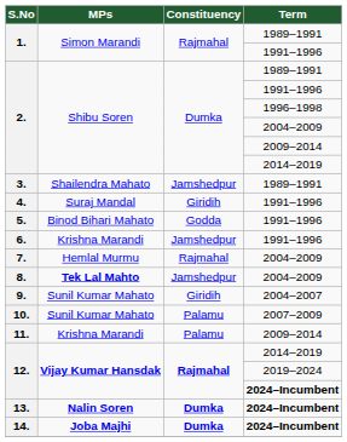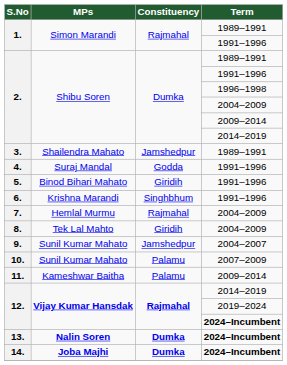 <table class="wikitable sortable" style="text-align:center;">
 <tr>
 <th Style="background-color:#215B30; color:white">S.No</th>
 <th Style="background-color:#215B30; color:white">MPs</th>
 <th Style="background-color:#215B30; color:white">Constituency</th>
 <th Style="background-color:#215B30; color:white">Term</th>
 </tr>
 <tr>
 <th Rowspan=2>1.</th>
 <td Rowspan=2><a href='#'>Simon Marandi</a></td>
 <td Rowspan=2><a href='#'>Rajmahal</a></td>
 <td>1989–1991</td>
 </tr>
 <tr>
 <td>1991–1996</td>
 </tr>
 <tr>
 <th Rowspan=6>2.</th>
 <td Rowspan=6><a href='#'>Shibu Soren</a></td>
 <td Rowspan=6><a href='#'>Dumka</a></td>
 <td>1989–1991</td>
 </tr>
 <tr>
 <td>1991–1996</td>
 </tr>
 <tr>
 <td>1996–1998</td>
 </tr>
 <tr>
 <td>2004–2009</td>
 </tr>
 <tr>
 <td>2009–2014</td>
 </tr>
 <tr>
 <td>2014–2019</td>
 </tr>
 <tr>
 <th>3.</th>
 <td><a href='#'>Shailendra Mahato</a></td>
 <td><a href='#'>Jamshedpur</a></td>
 <td>1989–1991</td>
 </tr>
 <tr>
 <th>4.</th>
 <td><a href='#'>Suraj Mandal</a></td>
-<td><a href='#'>Giridih</a></td>
+<td><a href='#'>Godda</a></td>
 <td>1991–1996</td>
 </tr>
 <tr>
 <th>5.</th>
 <td><a href='#'>Binod Bihari Mahato</a></td>
-<td><a href='#'>Godda</a></td>
+<td><a href='#'>Giridih</a></td>
 <td>1991–1996</td>
 </tr>
 <tr>
 <th>6.</th>
 <td><a href='#'>Krishna Marandi</a></td>
-<td><a href='#'>Jamshedpur</a></td>
+<td><a href='#'>Singhbhum</a></td>
 <td>1991–1996</td>
 </tr>
 <tr>
 <th>7.</th>
 <td><a href='#'>Hemlal Murmu</a></td>
 <td><a href='#'>Rajmahal</a></td>
 <td>2004–2009</td>
 </tr>
 <tr>
 <th>8.</th>
-<td><strong><a href='#'>Tek Lal Mahto</a></strong></td>
-<td><a href='#'>Jamshedpur</a></td>
+<td><a href='#'>Tek Lal Mahto</a></td>
+<td><a href='#'>Giridih</a></td>
 <td>2004–2009</td>
 </tr>
 <tr>
 <th>9.</th>
 <td><a href='#'>Sunil Kumar Mahato</a></td>
-<td><a href='#'>Giridih</a></td>
+<td><a href='#'>Jamshedpur</a></td>
 <td>2004–2007</td>
 </tr>
 <tr>
 <th>10.</th>
 <td><a href='#'>Sunil Kumar Mahato</a></td>
 <td><a href='#'>Palamu</a></td>
 <td>2007–2009</td>
 </tr>
 <tr>
 <th>11.</th>
-<td><a href='#'>Krishna Marandi</a></td>
+<td><a href='#'>Kameshwar Baitha</a></td>
 <td><a href='#'>Palamu</a></td>
 <td>2009–2014</td>
 </tr>
 <tr>
 <th Rowspan=3>12.</th>
 <td Rowspan=3><strong><a href='#'>Vijay Kumar Hansdak</a></strong></td>
 <td Rowspan=3><strong><a href='#'>Rajmahal</a></strong></td>
 <td>2014–2019</td>
 </tr>
 <tr>
 <td>2019–2024</td>
 </tr>
 <tr>
 <td><strong>2024–Incumbent</strong></td>
 </tr>
 <tr>
 <th>13.</th>
 <td><strong><a href='#'>Nalin Soren</a></strong></td>
 <td><strong><a href='#'>Dumka</a></strong></td>
 <td><strong>2024–Incumbent</strong></td>
 </tr>
 <tr>
 <th>14.</th>
 <td><strong><a href='#'>Joba Majhi</a></strong></td>
 <td><strong><a href='#'>Dumka</a></strong></td>
 <td><strong>2024–Incumbent</strong></td>
 </tr>
 <tr>
 </tr>
 </table>
